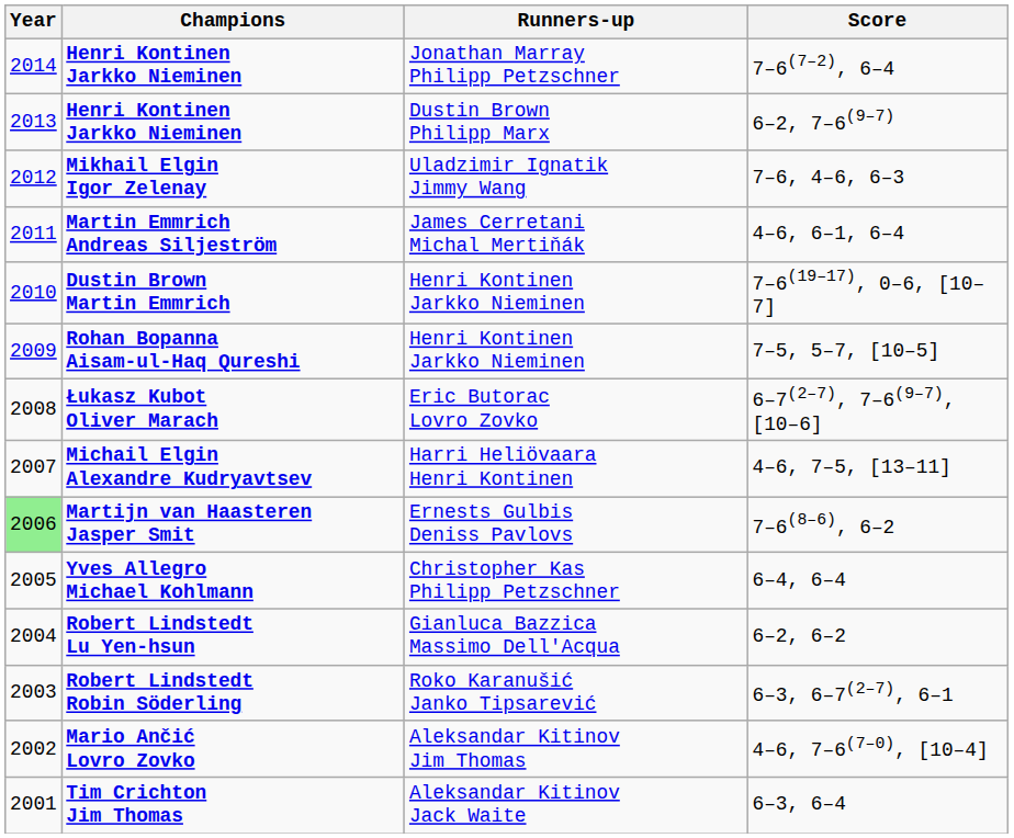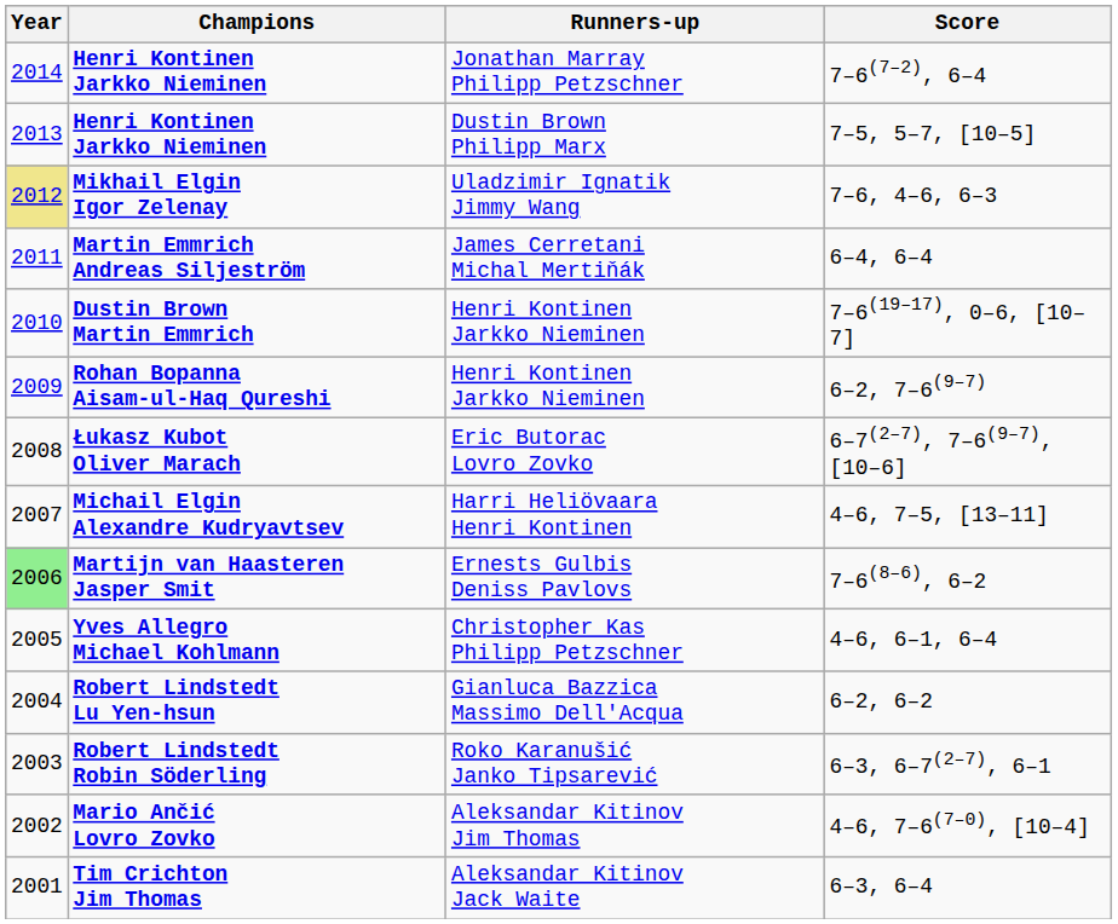 <table class="wikitable" style="font-size:90%">
 <tr>
 <th>Year</th>
 <th width="200">Champions</th>
 <th width="200">Runners-up</th>
 <th width="150">Score</th>
 </tr>
 <tr>
 <td><a href='#'>2014</a></td>
 <td> <strong><a href='#'>Henri Kontinen</a></strong> <br>  <strong><a href='#'>Jarkko Nieminen</a></strong></td>
 <td> <a href='#'>Jonathan Marray</a> <br>  <a href='#'>Philipp Petzschner</a></td>
 <td>7–6<sup>(7–2)</sup>, 6–4</td>
 </tr>
 <tr>
 <td><a href='#'>2013</a></td>
 <td> <strong><a href='#'>Henri Kontinen</a></strong> <br>  <strong><a href='#'>Jarkko Nieminen</a></strong></td>
 <td> <a href='#'>Dustin Brown</a> <br>  <a href='#'>Philipp Marx</a></td>
-<td>6–2, 7–6<sup>(9–7)</sup></td>
+<td>7–5, 5–7, [10–5]</td>
 </tr>
 <tr>
-<td><a href='#'>2012</a></td>
+<td style="background: khaki;"><a href='#'>2012</a></td>
 <td> <strong><a href='#'>Mikhail Elgin</a></strong> <br>  <strong><a href='#'>Igor Zelenay</a></strong></td>
 <td> <a href='#'>Uladzimir Ignatik</a> <br>  <a href='#'>Jimmy Wang</a></td>
 <td>7–6, 4–6, 6–3</td>
 </tr>
 <tr>
 <td><a href='#'>2011</a></td>
 <td> <strong><a href='#'>Martin Emmrich</a></strong> <br>  <strong><a href='#'>Andreas Siljeström</a></strong></td>
 <td> <a href='#'>James Cerretani</a> <br>  <a href='#'>Michal Mertiňák</a></td>
-<td>4–6, 6–1, 6–4</td>
+<td>6–4, 6–4</td>
 </tr>
 <tr>
 <td><a href='#'>2010</a></td>
 <td> <strong><a href='#'>Dustin Brown</a></strong> <br>  <strong><a href='#'>Martin Emmrich</a></strong></td>
 <td> <a href='#'>Henri Kontinen</a> <br>  <a href='#'>Jarkko Nieminen</a></td>
 <td>7–6<sup>(19–17)</sup>, 0–6, [10–7]</td>
 </tr>
 <tr>
 <td><a href='#'>2009</a></td>
 <td> <strong><a href='#'>Rohan Bopanna</a></strong> <br>  <strong><a href='#'>Aisam-ul-Haq Qureshi</a></strong></td>
 <td> <a href='#'>Henri Kontinen</a> <br>  <a href='#'>Jarkko Nieminen</a></td>
-<td>7–5, 5–7, [10–5]</td>
+<td>6–2, 7–6<sup>(9–7)</sup></td>
 </tr>
 <tr>
 <td>2008</td>
 <td> <strong><a href='#'>Łukasz Kubot</a></strong> <br>  <strong><a href='#'>Oliver Marach</a></strong></td>
 <td> <a href='#'>Eric Butorac</a> <br>  <a href='#'>Lovro Zovko</a></td>
 <td>6–7<sup>(2–7)</sup>, 7–6<sup>(9–7)</sup>, [10–6]</td>
 </tr>
 <tr>
 <td>2007</td>
 <td> <strong><a href='#'>Michail Elgin</a></strong> <br>  <strong><a href='#'>Alexandre Kudryavtsev</a></strong></td>
 <td> <a href='#'>Harri Heliövaara</a> <br>  <a href='#'>Henri Kontinen</a></td>
 <td>4–6, 7–5, [13–11]</td>
 </tr>
 <tr>
 <td style="background: lightgreen;">2006</td>
 <td> <strong><a href='#'>Martijn van Haasteren</a></strong> <br>  <strong><a href='#'>Jasper Smit</a></strong></td>
 <td> <a href='#'>Ernests Gulbis</a> <br>  <a href='#'>Deniss Pavlovs</a></td>
 <td>7–6<sup>(8–6)</sup>, 6–2</td>
 </tr>
 <tr>
 <td>2005</td>
 <td> <strong><a href='#'>Yves Allegro</a></strong> <br>  <strong><a href='#'>Michael Kohlmann</a></strong></td>
 <td> <a href='#'>Christopher Kas</a> <br>  <a href='#'>Philipp Petzschner</a></td>
-<td>6–4, 6–4</td>
+<td>4–6, 6–1, 6–4</td>
 </tr>
 <tr>
 <td>2004</td>
 <td> <strong><a href='#'>Robert Lindstedt</a></strong> <br>  <strong><a href='#'>Lu Yen-hsun</a></strong></td>
 <td> <a href='#'>Gianluca Bazzica</a> <br>  <a href='#'>Massimo Dell'Acqua</a></td>
 <td>6–2, 6–2</td>
 </tr>
 <tr>
 <td>2003</td>
 <td> <strong><a href='#'>Robert Lindstedt</a></strong> <br>  <strong><a href='#'>Robin Söderling</a></strong></td>
 <td> <a href='#'>Roko Karanušić</a> <br>  <a href='#'>Janko Tipsarević</a></td>
 <td>6–3, 6–7<sup>(2–7)</sup>, 6–1</td>
 </tr>
 <tr>
 <td>2002</td>
 <td> <strong><a href='#'>Mario Ančić</a></strong> <br>  <strong><a href='#'>Lovro Zovko</a></strong></td>
 <td> <a href='#'>Aleksandar Kitinov</a> <br>  <a href='#'>Jim Thomas</a></td>
 <td>4–6, 7–6<sup>(7–0)</sup>, [10–4]</td>
 </tr>
 <tr>
 <td>2001</td>
 <td> <strong><a href='#'>Tim Crichton</a></strong> <br>  <strong><a href='#'>Jim Thomas</a></strong></td>
 <td> <a href='#'>Aleksandar Kitinov</a> <br>  <a href='#'>Jack Waite</a></td>
 <td>6–3, 6–4</td>
 </tr>
 </table>
